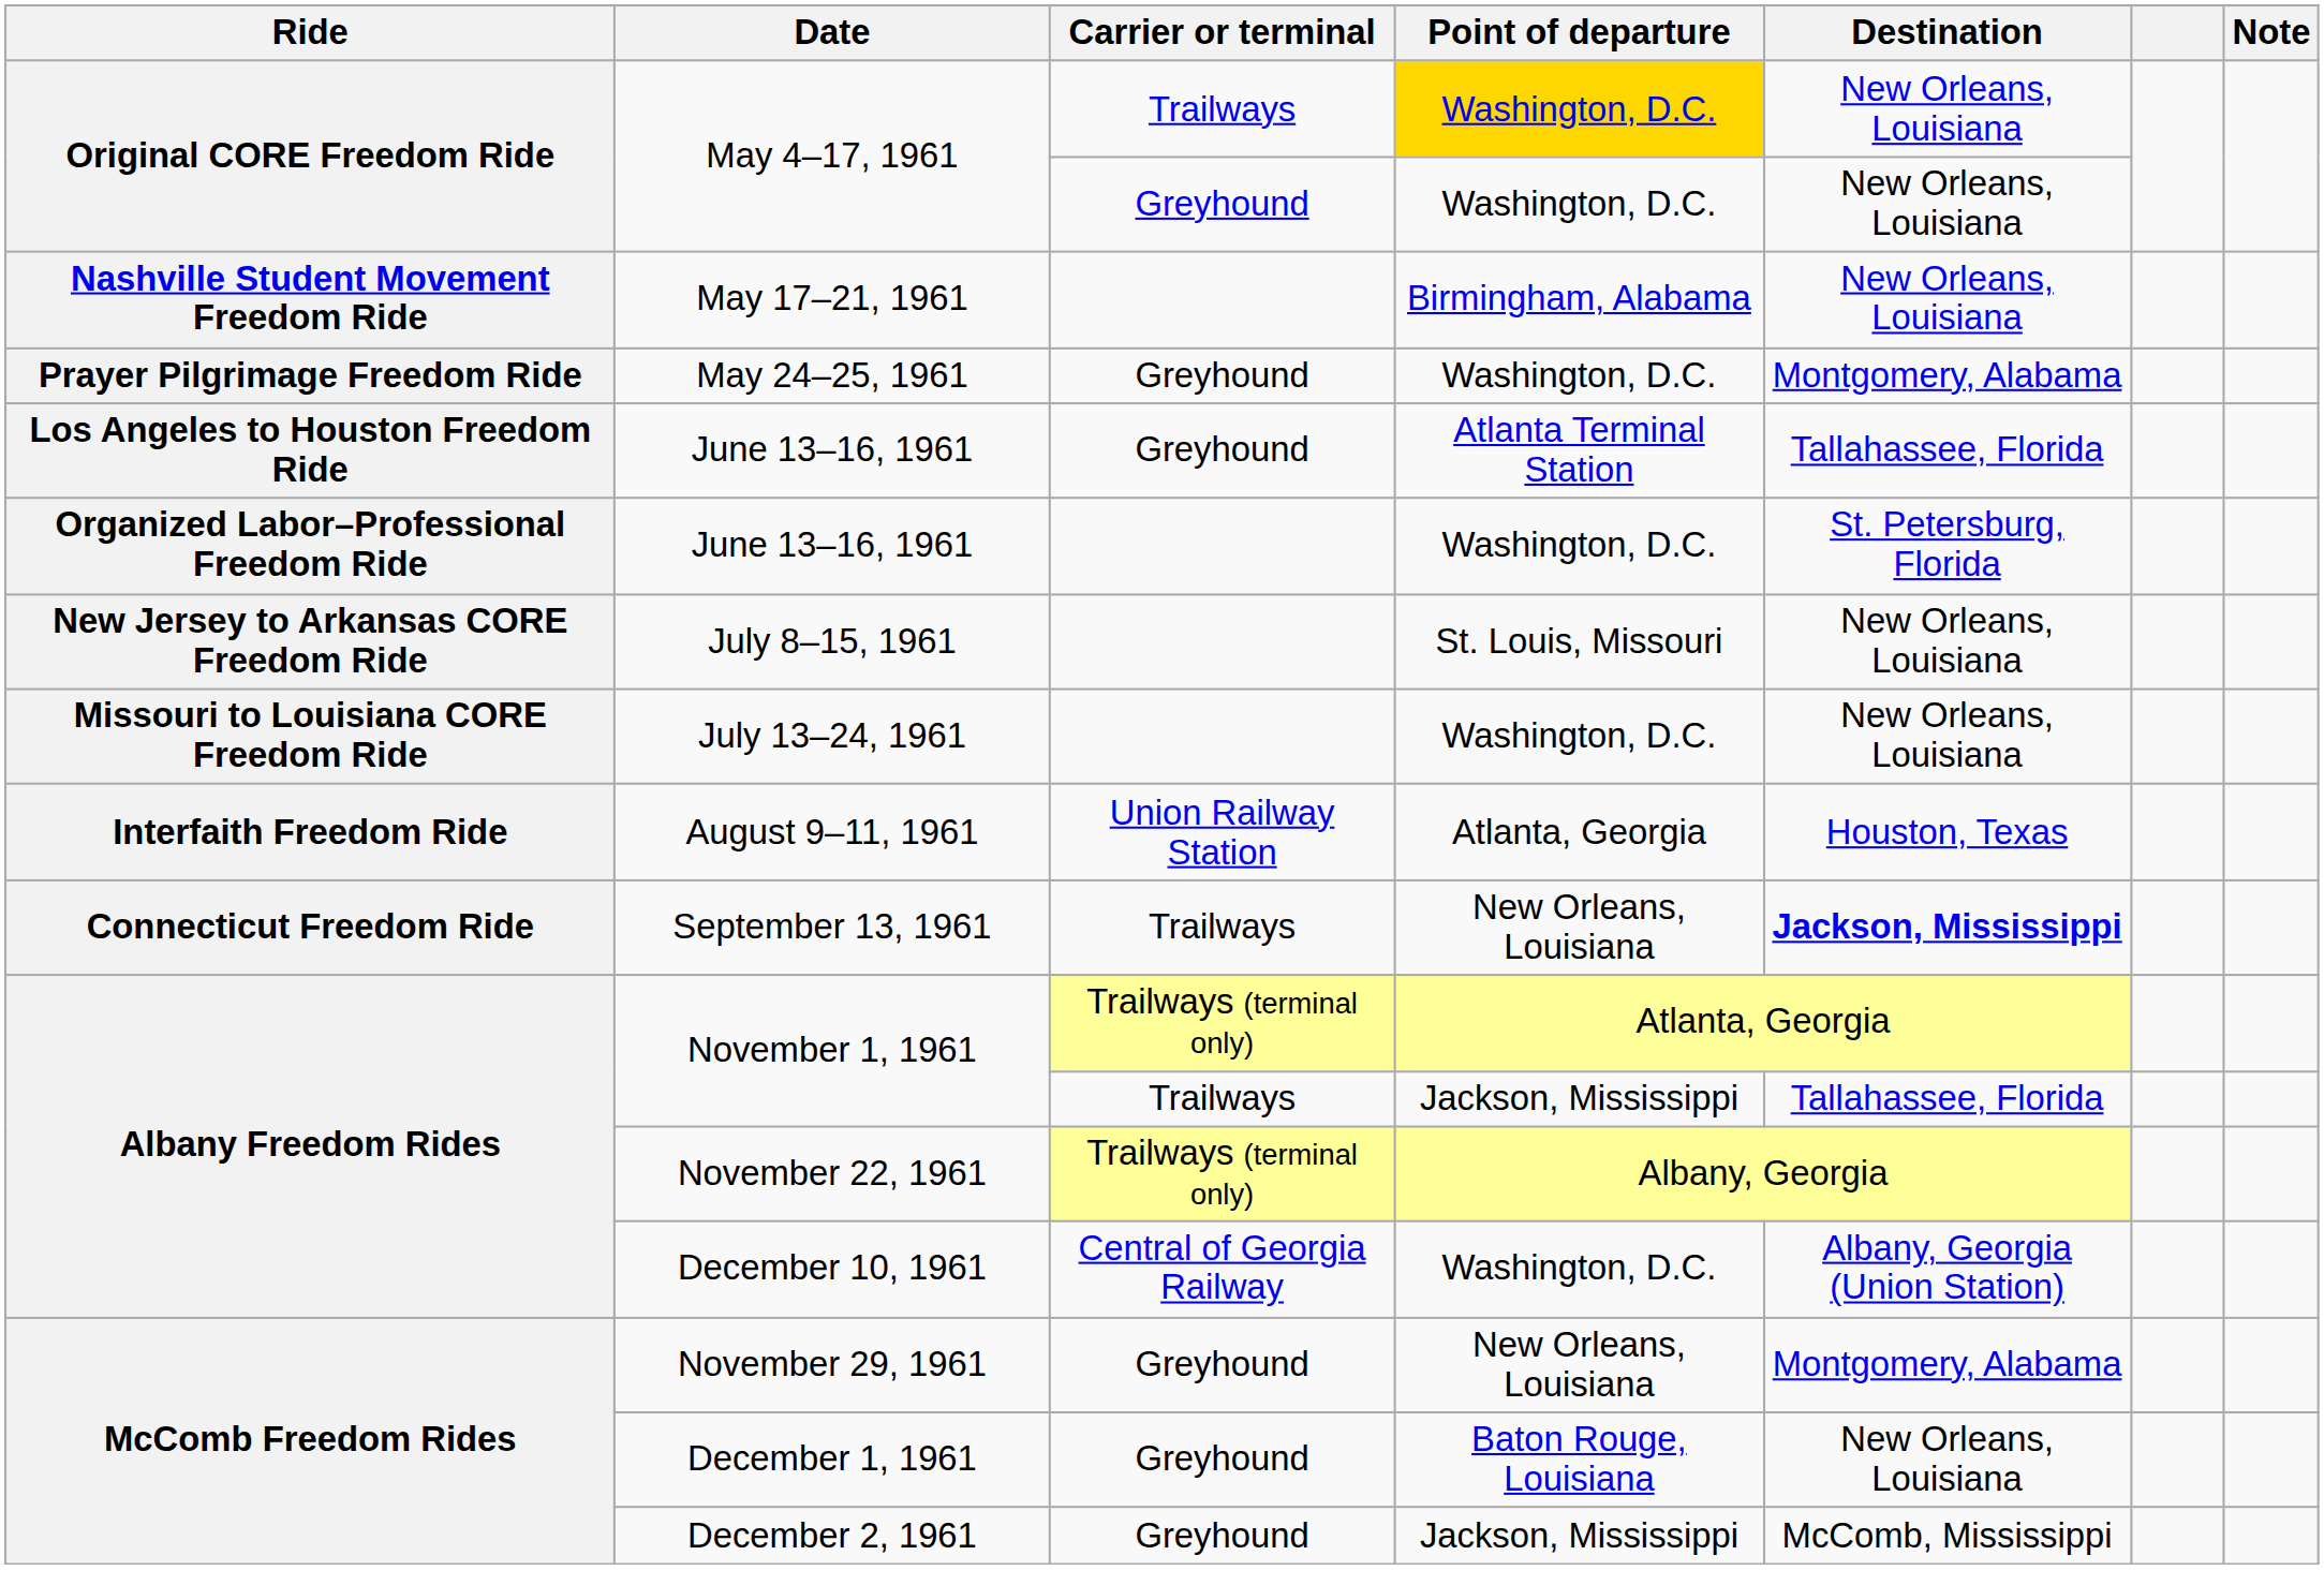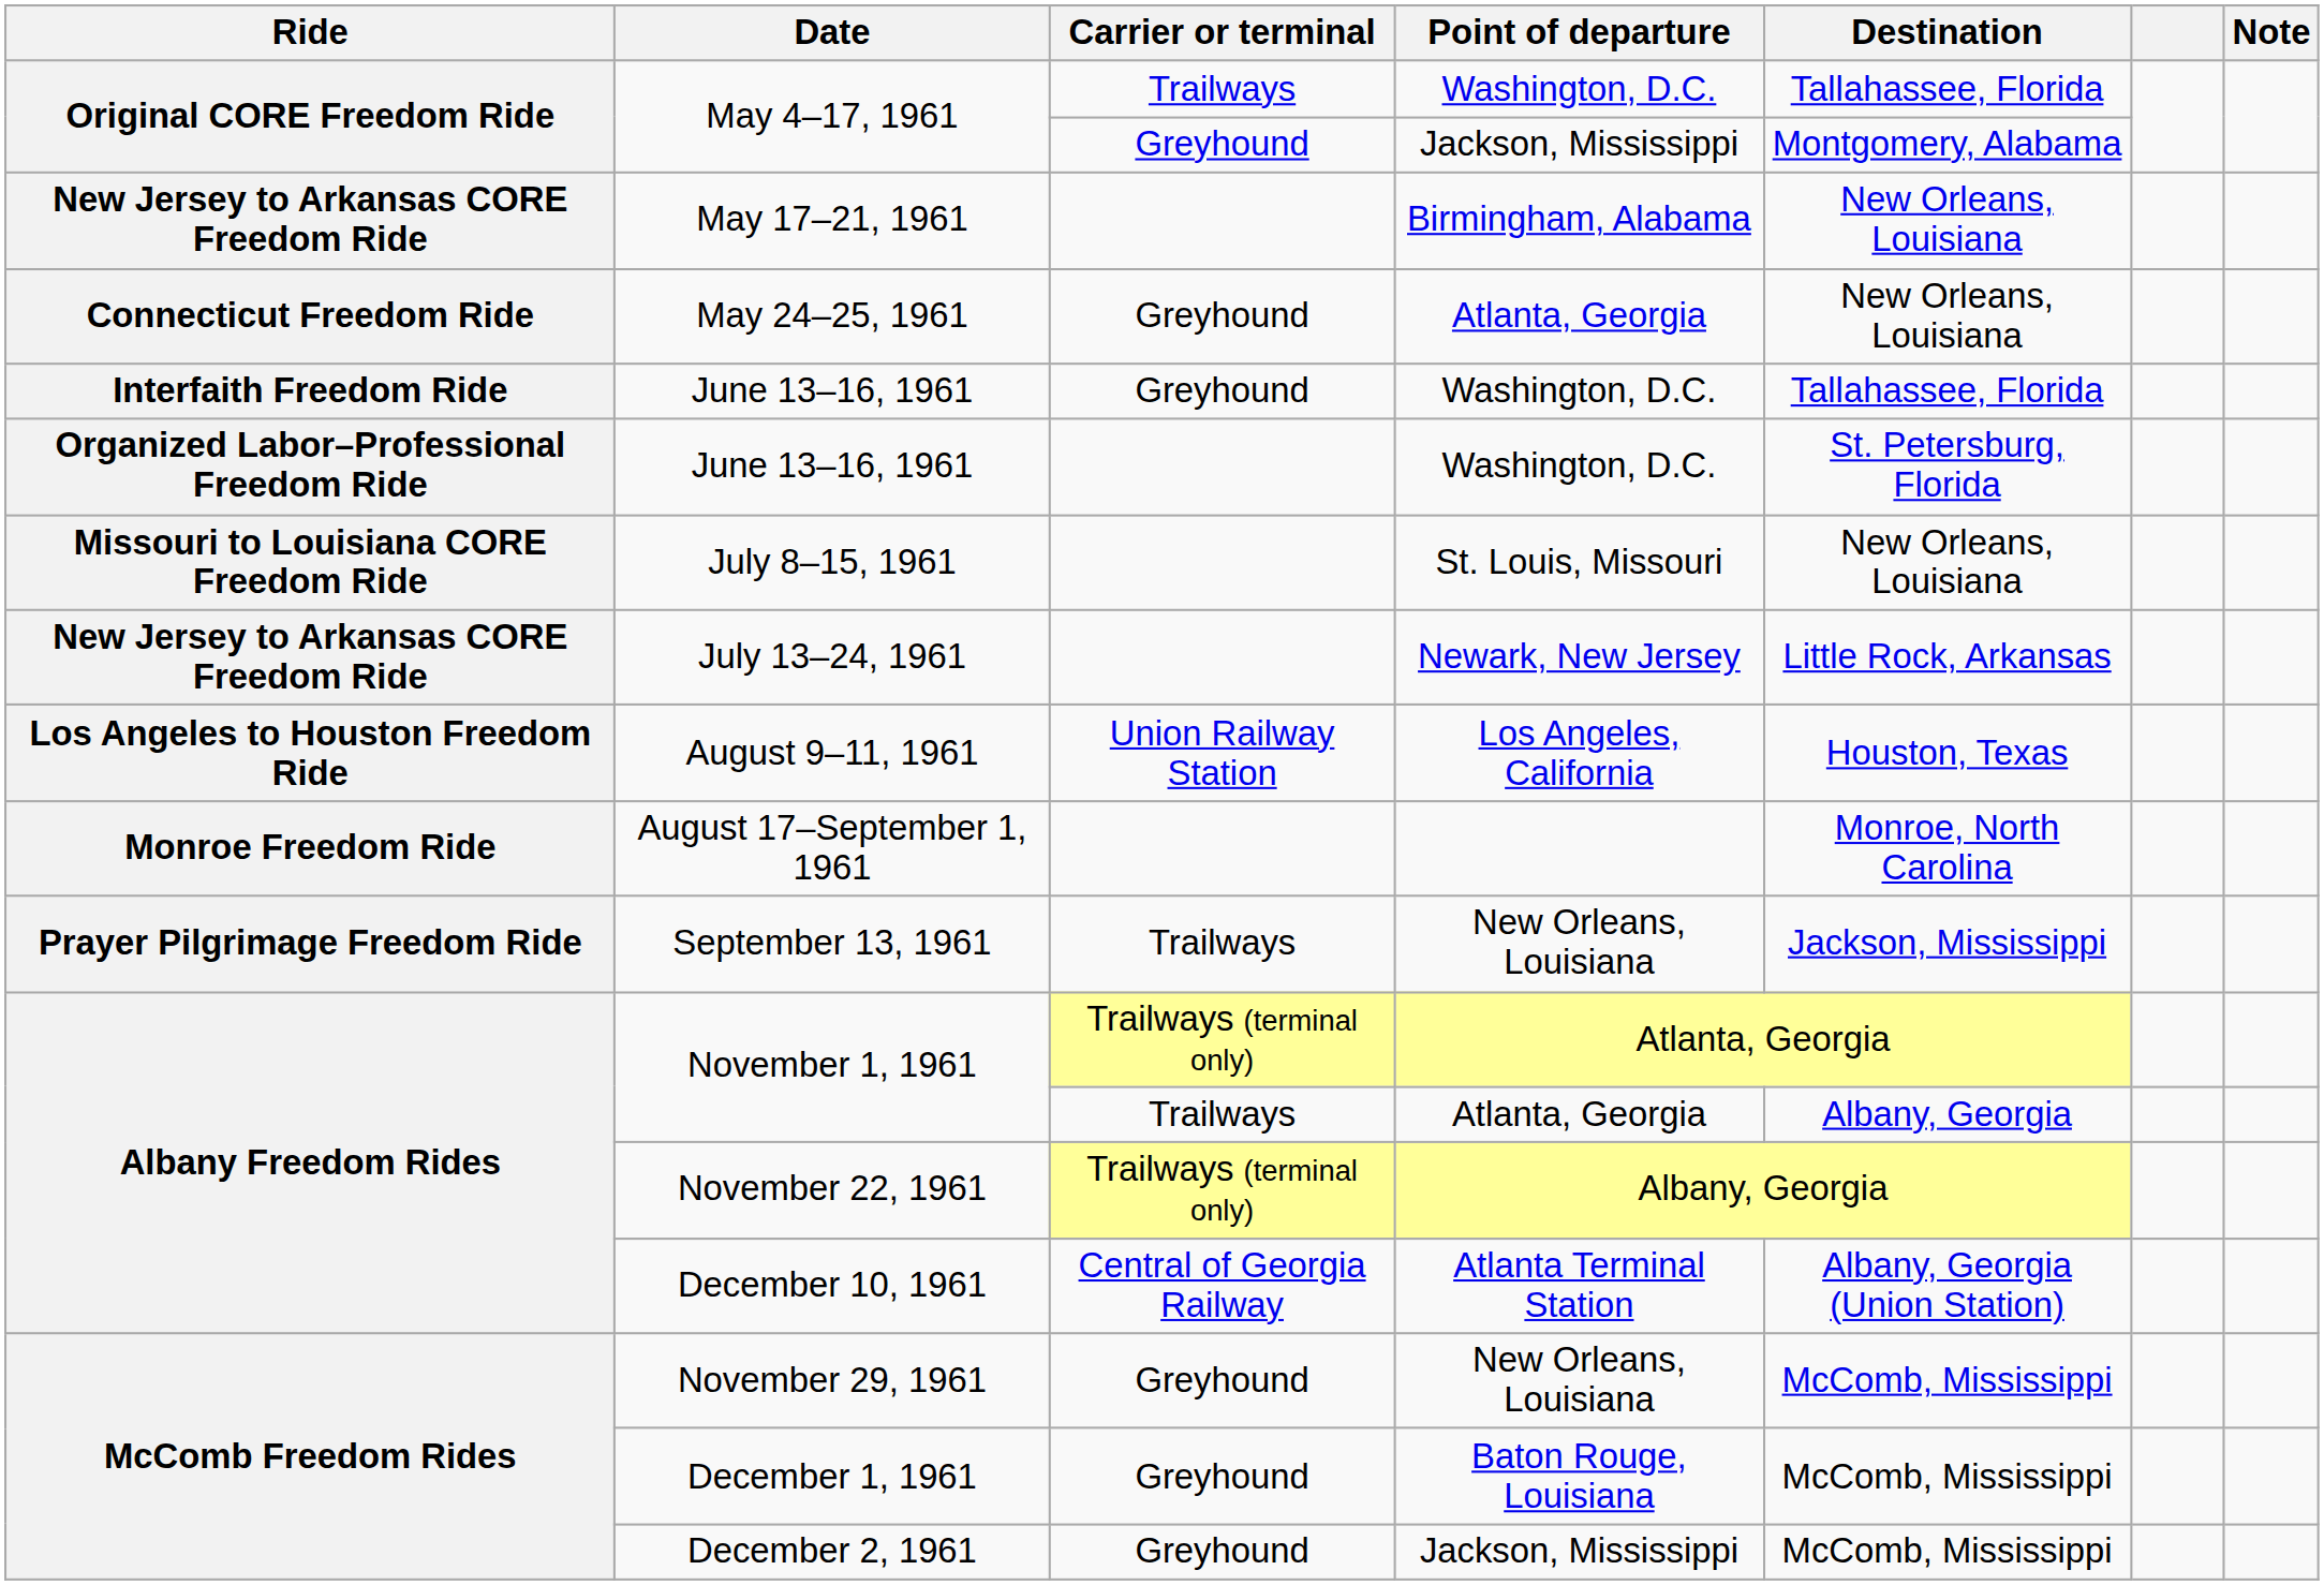 <table class="wikitable plainrowheaders" style="text-align:center;">
 <tr>
 <th style="width:270px;" scope="col">Ride</th>
 <th style="width:190px;" scope="col">Date</th>
 <th style="width:150px;" scope="col">Carrier or terminal</th>
 <th style="width:160px;" scope="col">Point of departure</th>
 <th style="width:160px;" scope="col">Destination</th>
 <th style="width:35px;" scope="col"></th>
 <th style="width:35px;" scope="col">Note</th>
 </tr>
 <tr>
 <th scope="row" rowspan="2">Original CORE Freedom Ride</th>
 <td rowspan="2">May 4–17, 1961</td>
 <td rowspan="1"><a href='#'>Trailways</a></td>
-<td rowspan="1" style="background: gold;"><a href='#'>Washington, D.C.</a></td>
-<td rowspan="1"><a href='#'>New Orleans, Louisiana</a></td>
+<td rowspan="1"><a href='#'>Washington, D.C.</a></td>
+<td rowspan="1"><a href='#'>Tallahassee, Florida</a></td>
 <td rowspan="2"></td>
 <td rowspan="2"></td>
 </tr>
 <tr>
 <td rowspan="1"><a href='#'>Greyhound</a></td>
-<td rowspan="1">Washington, D.C.</td>
-<td rowspan="1">New Orleans, Louisiana</td>
+<td rowspan="1">Jackson, Mississippi</td>
+<td rowspan="1"><a href='#'>Montgomery, Alabama</a></td>
 </tr>
 <tr>
-<th scope="row"><a href='#'>Nashville Student Movement</a> Freedom Ride</th>
+<th scope="row">New Jersey to Arkansas CORE Freedom Ride</th>
 <td rowspan="1">May 17–21, 1961</td>
 <td rowspan="1"></td>
 <td rowspan="1"><a href='#'>Birmingham, Alabama</a></td>
 <td rowspan="1"><a href='#'>New Orleans, Louisiana</a></td>
 <td rowspan="1"></td>
 <td rowspan="1"></td>
 </tr>
 <tr>
-<th scope="row">Prayer Pilgrimage Freedom Ride</th>
+<th scope="row">Connecticut Freedom Ride</th>
 <td rowspan="1">May 24–25, 1961</td>
 <td rowspan="1">Greyhound</td>
-<td rowspan="1">Washington, D.C.</td>
-<td rowspan="1"><a href='#'>Montgomery, Alabama</a></td>
+<td rowspan="1"><a href='#'>Atlanta, Georgia</a></td>
+<td rowspan="1">New Orleans, Louisiana</td>
 <td rowspan="1"></td>
 <td rowspan="1"></td>
 </tr>
 <tr>
-<th scope="row">Los Angeles to Houston Freedom Ride</th>
+<th scope="row">Interfaith Freedom Ride</th>
 <td rowspan="1">June 13–16, 1961</td>
 <td rowspan="1">Greyhound</td>
-<td rowspan="1"><a href='#'>Atlanta Terminal Station</a></td>
+<td rowspan="1">Washington, D.C.</td>
 <td rowspan="1"><a href='#'>Tallahassee, Florida</a></td>
 <td rowspan="1"></td>
 <td rowspan="1"></td>
 </tr>
 <tr>
 <th scope="row">Organized Labor–Professional Freedom Ride</th>
 <td rowspan="1">June 13–16, 1961</td>
 <td rowspan="1"></td>
 <td rowspan="1">Washington, D.C.</td>
 <td rowspan="1"><a href='#'>St. Petersburg, Florida</a></td>
 <td rowspan="1"></td>
 <td rowspan="1"></td>
 </tr>
 <tr>
-<th scope="row">New Jersey to Arkansas CORE Freedom Ride</th>
+<th scope="row">Missouri to Louisiana CORE Freedom Ride</th>
 <td rowspan="1">July 8–15, 1961</td>
 <td rowspan="1"></td>
 <td rowspan="1">St. Louis, Missouri</td>
 <td rowspan="1">New Orleans, Louisiana</td>
 <td rowspan="1"></td>
 <td rowspan="1"></td>
 </tr>
 <tr>
-<th scope="row">Missouri to Louisiana CORE Freedom Ride</th>
+<th scope="row">New Jersey to Arkansas CORE Freedom Ride</th>
 <td rowspan="1">July 13–24, 1961</td>
 <td rowspan="1"></td>
-<td rowspan="1">Washington, D.C.</td>
-<td rowspan="1">New Orleans, Louisiana</td>
+<td rowspan="1"><a href='#'>Newark, New Jersey</a></td>
+<td rowspan="1"><a href='#'>Little Rock, Arkansas</a></td>
 <td rowspan="1"></td>
 <td rowspan="1"></td>
 </tr>
 <tr>
-<th scope="row">Interfaith Freedom Ride</th>
+<th scope="row">Los Angeles to Houston Freedom Ride</th>
 <td rowspan="1">August 9–11, 1961</td>
 <td rowspan="1"><a href='#'>Union Railway Station</a></td>
-<td rowspan="1">Atlanta, Georgia</td>
+<td rowspan="1"><a href='#'>Los Angeles, California</a></td>
 <td rowspan="1"><a href='#'>Houston, Texas</a></td>
 <td rowspan="1"></td>
 <td rowspan="1"></td>
 </tr>
 <tr>
-<th scope="row">Connecticut Freedom Ride</th>
+<th scope="row">Monroe Freedom Ride</th>
+<td rowspan="1">August 17–September 1, 1961</td>
+<td rowspan="1"></td>
+<td rowspan="1"></td>
+<td rowspan="1"><a href='#'>Monroe, North Carolina</a></td>
+<td rowspan="1"></td>
+<td rowspan="1"></td>
+</tr>
+<tr>
+<th scope="row">Prayer Pilgrimage Freedom Ride</th>
 <td rowspan="1">September 13, 1961</td>
 <td rowspan="1">Trailways</td>
 <td rowspan="1">New Orleans, Louisiana</td>
-<td rowspan="1"><strong><a href='#'>Jackson, Mississippi</a></strong></td>
+<td rowspan="1"><a href='#'>Jackson, Mississippi</a></td>
 <td rowspan="1"></td>
 <td rowspan="1"></td>
 </tr>
 <tr>
 <th scope="row" rowspan="4">Albany Freedom Rides</th>
 <td rowspan="2">November 1, 1961</td>
 <td rowspan="1" bgcolor="#FFFF99">Trailways <small>(terminal only)</small></td>
 <td colspan="2" rowspan="1" bgcolor="#FFFF99">Atlanta, Georgia</td>
 <td rowspan="1"></td>
 <td rowspan="1"></td>
 </tr>
 <tr>
 <td rowspan="1">Trailways</td>
-<td rowspan="1">Jackson, Mississippi</td>
-<td rowspan="1"><a href='#'>Tallahassee, Florida</a></td>
+<td rowspan="1">Atlanta, Georgia</td>
+<td rowspan="1"><a href='#'>Albany, Georgia</a></td>
 <td rowspan="1"></td>
 <td rowspan="1"></td>
 </tr>
 <tr>
 <td rowspan="1">November 22, 1961</td>
 <td rowspan="1" bgcolor="#FFFF99">Trailways <small>(terminal only)</small></td>
 <td colspan="2" rowspan="1" bgcolor="#FFFF99">Albany, Georgia</td>
 <td rowspan="1"></td>
 <td rowspan="1"></td>
 </tr>
 <tr>
 <td rowspan="1">December 10, 1961</td>
 <td rowspan="1"><a href='#'>Central of Georgia Railway</a></td>
-<td rowspan="1">Washington, D.C.</td>
+<td rowspan="1"><a href='#'>Atlanta Terminal Station</a></td>
 <td rowspan="1"><a href='#'>Albany, Georgia (Union Station)</a></td>
 <td rowspan="1"></td>
 <td rowspan="1"></td>
 </tr>
 <tr>
 <th scope="row" rowspan="3">McComb Freedom Rides</th>
 <td rowspan="1">November 29, 1961</td>
 <td rowspan="1">Greyhound</td>
 <td rowspan="1">New Orleans, Louisiana</td>
-<td rowspan="1"><a href='#'>Montgomery, Alabama</a></td>
+<td rowspan="1"><a href='#'>McComb, Mississippi</a></td>
 <td rowspan="1"></td>
 <td rowspan="1"></td>
 </tr>
 <tr>
 <td rowspan="1">December 1, 1961</td>
 <td rowspan="1">Greyhound</td>
 <td rowspan="1"><a href='#'>Baton Rouge, Louisiana</a></td>
-<td rowspan="1">New Orleans, Louisiana</td>
+<td rowspan="1">McComb, Mississippi</td>
 <td rowspan="1"></td>
 <td rowspan="1"></td>
 </tr>
 <tr>
 <td rowspan="1">December 2, 1961</td>
 <td rowspan="1">Greyhound</td>
 <td rowspan="1">Jackson, Mississippi</td>
 <td rowspan="1">McComb, Mississippi</td>
 <td rowspan="1"></td>
 <td rowspan="1"></td>
 </tr>
 </table>
